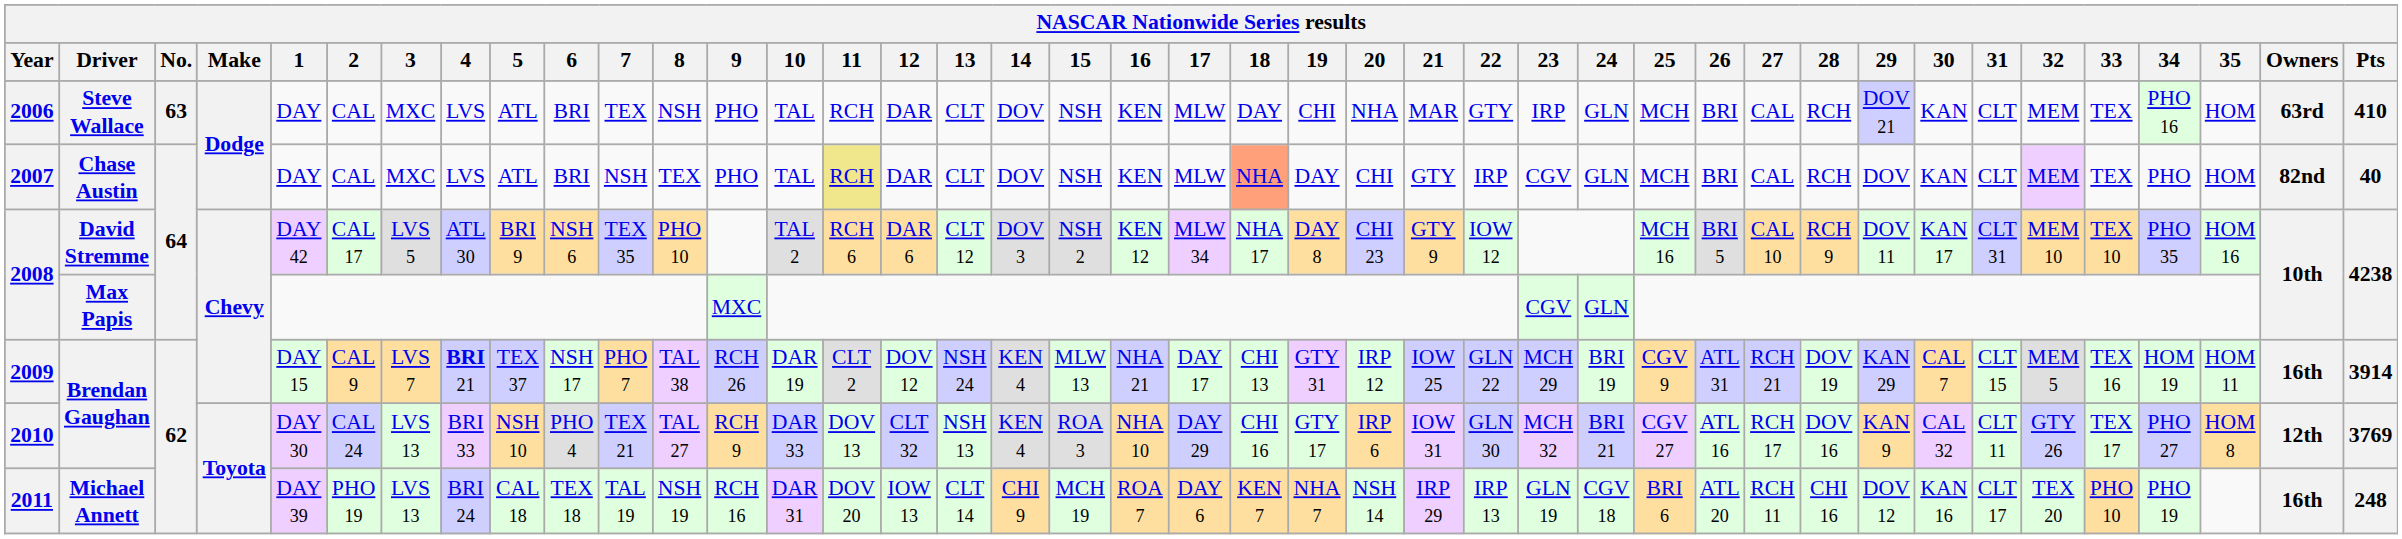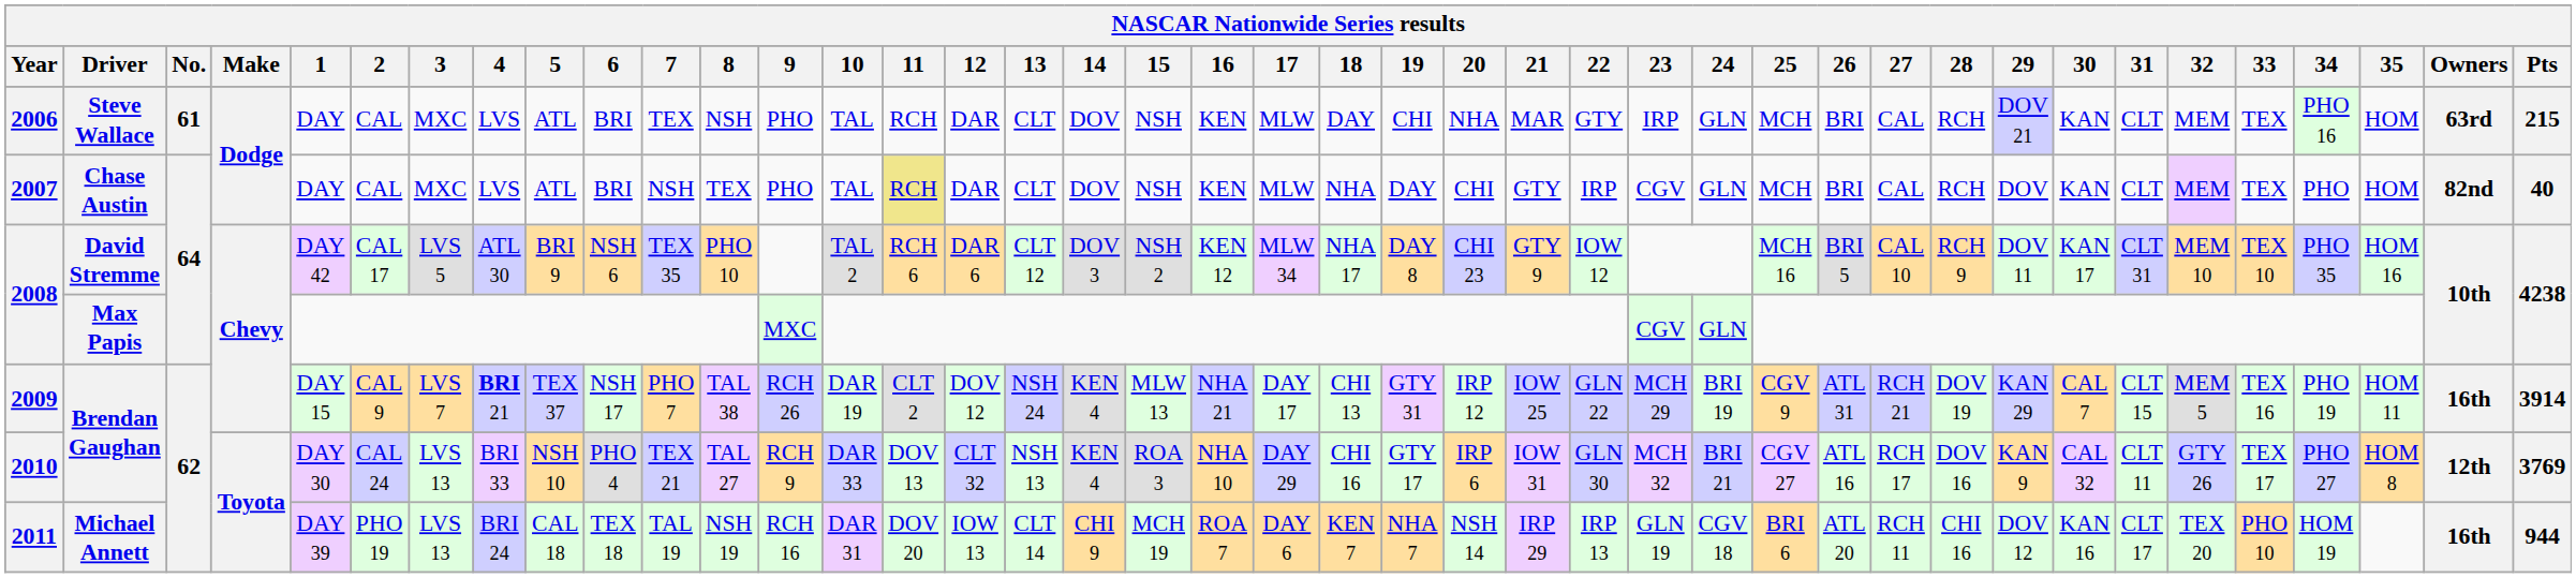 <table class="wikitable" style="text-align:center; font-size:75%">
 <tr>
 <th colspan=45><a href='#'>NASCAR Nationwide Series</a> results</th>
 </tr>
 <tr>
 <th>Year</th>
 <th>Driver</th>
 <th>No.</th>
 <th>Make</th>
 <th>1</th>
 <th>2</th>
 <th>3</th>
 <th>4</th>
 <th>5</th>
 <th>6</th>
 <th>7</th>
 <th>8</th>
 <th>9</th>
 <th>10</th>
 <th>11</th>
 <th>12</th>
 <th>13</th>
 <th>14</th>
 <th>15</th>
 <th>16</th>
 <th>17</th>
 <th>18</th>
 <th>19</th>
 <th>20</th>
 <th>21</th>
 <th>22</th>
 <th>23</th>
 <th>24</th>
 <th>25</th>
 <th>26</th>
 <th>27</th>
 <th>28</th>
 <th>29</th>
 <th>30</th>
 <th>31</th>
 <th>32</th>
 <th>33</th>
 <th>34</th>
 <th>35</th>
 <th>Owners</th>
 <th>Pts</th>
 </tr>
 <tr>
 <th><a href='#'>2006</a></th>
 <th><a href='#'>Steve Wallace</a></th>
-<th>63</th>
+<th>61</th>
 <th rowspan=2><a href='#'>Dodge</a></th>
 <td><a href='#'>DAY</a></td>
 <td><a href='#'>CAL</a></td>
 <td><a href='#'>MXC</a></td>
 <td><a href='#'>LVS</a></td>
 <td><a href='#'>ATL</a></td>
 <td><a href='#'>BRI</a></td>
 <td><a href='#'>TEX</a></td>
 <td><a href='#'>NSH</a></td>
 <td><a href='#'>PHO</a></td>
 <td><a href='#'>TAL</a></td>
 <td><a href='#'>RCH</a></td>
 <td><a href='#'>DAR</a></td>
 <td><a href='#'>CLT</a></td>
 <td><a href='#'>DOV</a></td>
 <td><a href='#'>NSH</a></td>
 <td><a href='#'>KEN</a></td>
 <td><a href='#'>MLW</a></td>
 <td><a href='#'>DAY</a></td>
 <td><a href='#'>CHI</a></td>
 <td><a href='#'>NHA</a></td>
 <td><a href='#'>MAR</a></td>
 <td><a href='#'>GTY</a></td>
 <td><a href='#'>IRP</a></td>
 <td><a href='#'>GLN</a></td>
 <td><a href='#'>MCH</a></td>
 <td><a href='#'>BRI</a></td>
 <td><a href='#'>CAL</a></td>
 <td><a href='#'>RCH</a></td>
 <td style="background:#CFCFFF;"><a href='#'>DOV</a><br><small>21</small></td>
 <td><a href='#'>KAN</a></td>
 <td><a href='#'>CLT</a></td>
 <td><a href='#'>MEM</a></td>
 <td><a href='#'>TEX</a></td>
 <td style="background:#DFFFDF;"><a href='#'>PHO</a><br><small>16</small></td>
 <td><a href='#'>HOM</a></td>
 <th>63rd</th>
-<th>410</th>
+<th>215</th>
 </tr>
 <tr>
 <th><a href='#'>2007</a></th>
 <th><a href='#'>Chase Austin</a></th>
 <th rowspan=3>64</th>
 <td><a href='#'>DAY</a></td>
 <td><a href='#'>CAL</a></td>
 <td><a href='#'>MXC</a></td>
 <td><a href='#'>LVS</a></td>
 <td><a href='#'>ATL</a></td>
 <td><a href='#'>BRI</a></td>
 <td><a href='#'>NSH</a></td>
 <td><a href='#'>TEX</a></td>
 <td><a href='#'>PHO</a></td>
 <td><a href='#'>TAL</a></td>
 <td style="background: khaki;"><a href='#'>RCH</a></td>
 <td><a href='#'>DAR</a></td>
 <td><a href='#'>CLT</a></td>
 <td><a href='#'>DOV</a></td>
 <td><a href='#'>NSH</a></td>
 <td><a href='#'>KEN</a></td>
 <td><a href='#'>MLW</a></td>
-<td style="background: lightsalmon;"><a href='#'>NHA</a></td>
+<td><a href='#'>NHA</a></td>
 <td><a href='#'>DAY</a></td>
 <td><a href='#'>CHI</a></td>
 <td><a href='#'>GTY</a></td>
 <td><a href='#'>IRP</a></td>
 <td><a href='#'>CGV</a></td>
 <td><a href='#'>GLN</a></td>
 <td><a href='#'>MCH</a></td>
 <td><a href='#'>BRI</a></td>
 <td><a href='#'>CAL</a></td>
 <td><a href='#'>RCH</a></td>
 <td><a href='#'>DOV</a></td>
 <td><a href='#'>KAN</a></td>
 <td><a href='#'>CLT</a></td>
 <td style="background:#EFCFFF;"><a href='#'>MEM</a><br></td>
 <td><a href='#'>TEX</a></td>
 <td><a href='#'>PHO</a></td>
 <td><a href='#'>HOM</a></td>
 <th>82nd</th>
 <th>40</th>
 </tr>
 <tr>
 <th rowspan=2><a href='#'>2008</a></th>
 <th><a href='#'>David Stremme</a></th>
 <th rowspan=3><a href='#'>Chevy</a></th>
 <td style="background:#EFCFFF;"><a href='#'>DAY</a><br><small>42</small></td>
 <td style="background:#DFFFDF;"><a href='#'>CAL</a><br><small>17</small></td>
 <td style="background:#DFDFDF;"><a href='#'>LVS</a><br><small>5</small></td>
 <td style="background:#CFCFFF;"><a href='#'>ATL</a><br><small>30</small></td>
 <td style="background:#FFDF9F;"><a href='#'>BRI</a><br><small>9</small></td>
 <td style="background:#FFDF9F;"><a href='#'>NSH</a><br><small>6</small></td>
 <td style="background:#CFCFFF;"><a href='#'>TEX</a><br><small>35</small></td>
 <td style="background:#FFDF9F;"><a href='#'>PHO</a><br><small>10</small></td>
 <td></td>
 <td style="background:#DFDFDF;"><a href='#'>TAL</a><br><small>2</small></td>
 <td style="background:#FFDF9F;"><a href='#'>RCH</a><br><small>6</small></td>
 <td style="background:#FFDF9F;"><a href='#'>DAR</a><br><small>6</small></td>
 <td style="background:#DFFFDF;"><a href='#'>CLT</a><br><small>12</small></td>
 <td style="background:#DFDFDF;"><a href='#'>DOV</a><br><small>3</small></td>
 <td style="background:#DFDFDF;"><a href='#'>NSH</a><br><small>2</small></td>
 <td style="background:#DFFFDF;"><a href='#'>KEN</a><br><small>12</small></td>
 <td style="background:#EFCFFF;"><a href='#'>MLW</a><br><small>34</small></td>
 <td style="background:#DFFFDF;"><a href='#'>NHA</a><br><small>17</small></td>
 <td style="background:#FFDF9F;"><a href='#'>DAY</a><br><small>8</small></td>
 <td style="background:#CFCFFF;"><a href='#'>CHI</a><br><small>23</small></td>
 <td style="background:#FFDF9F;"><a href='#'>GTY</a><br><small>9</small></td>
 <td style="background:#DFFFDF;"><a href='#'>IOW</a><br><small>12</small></td>
 <td colspan=2></td>
 <td style="background:#DFFFDF;"><a href='#'>MCH</a><br><small>16</small></td>
 <td style="background:#DFDFDF;"><a href='#'>BRI</a><br><small>5</small></td>
 <td style="background:#FFDF9F;"><a href='#'>CAL</a><br><small>10</small></td>
 <td style="background:#FFDF9F;"><a href='#'>RCH</a><br><small>9</small></td>
 <td style="background:#DFFFDF;"><a href='#'>DOV</a><br><small>11</small></td>
 <td style="background:#DFFFDF;"><a href='#'>KAN</a><br><small>17</small></td>
 <td style="background:#CFCFFF;"><a href='#'>CLT</a><br><small>31</small></td>
 <td style="background:#FFDF9F;"><a href='#'>MEM</a><br><small>10</small></td>
 <td style="background:#FFDF9F;"><a href='#'>TEX</a><br><small>10</small></td>
 <td style="background:#CFCFFF;"><a href='#'>PHO</a><br><small>35</small></td>
 <td style="background:#DFFFDF;"><a href='#'>HOM</a><br><small>16</small></td>
 <th rowspan=2>10th</th>
 <th rowspan=2>4238</th>
 </tr>
 <tr>
 <th><a href='#'>Max Papis</a></th>
 <td colspan=8></td>
 <td style="background:#DFFFDF;"><a href='#'>MXC</a><br></td>
 <td colspan=13></td>
 <td style="background:#DFFFDF;"><a href='#'>CGV</a><br></td>
 <td style="background:#DFFFDF;"><a href='#'>GLN</a><br></td>
 <td colspan=11></td>
 </tr>
 <tr>
 <th><a href='#'>2009</a></th>
 <th rowspan=2><a href='#'>Brendan Gaughan</a></th>
 <th rowspan=3>62</th>
 <td style="background:#DFFFDF;"><a href='#'>DAY</a><br><small>15</small></td>
 <td style="background:#FFDF9F;"><a href='#'>CAL</a><br><small>9</small></td>
 <td style="background:#FFDF9F;"><a href='#'>LVS</a><br><small>7</small></td>
 <td style="background:#CFCFFF;"><strong><a href='#'>BRI</a></strong><br><small>21</small></td>
 <td style="background:#CFCFFF;"><a href='#'>TEX</a><br><small>37</small></td>
 <td style="background:#DFFFDF;"><a href='#'>NSH</a><br><small>17</small></td>
 <td style="background:#FFDF9F;"><a href='#'>PHO</a><br><small>7</small></td>
 <td style="background:#EFCFFF;"><a href='#'>TAL</a><br><small>38</small></td>
 <td style="background:#CFCFFF;"><a href='#'>RCH</a><br><small>26</small></td>
 <td style="background:#DFFFDF;"><a href='#'>DAR</a><br><small>19</small></td>
 <td style="background:#DFDFDF;"><a href='#'>CLT</a><br><small>2</small></td>
 <td style="background:#DFFFDF;"><a href='#'>DOV</a><br><small>12</small></td>
 <td style="background:#CFCFFF;"><a href='#'>NSH</a><br><small>24</small></td>
 <td style="background:#DFDFDF;"><a href='#'>KEN</a><br><small>4</small></td>
 <td style="background:#DFFFDF;"><a href='#'>MLW</a><br><small>13</small></td>
 <td style="background:#CFCFFF;"><a href='#'>NHA</a><br><small>21</small></td>
 <td style="background:#DFFFDF;"><a href='#'>DAY</a><br><small>17</small></td>
 <td style="background:#DFFFDF;"><a href='#'>CHI</a><br><small>13</small></td>
 <td style="background:#EFCFFF;"><a href='#'>GTY</a><br><small>31</small></td>
 <td style="background:#DFFFDF;"><a href='#'>IRP</a><br><small>12</small></td>
 <td style="background:#CFCFFF;"><a href='#'>IOW</a><br><small>25</small></td>
 <td style="background:#CFCFFF;"><a href='#'>GLN</a><br><small>22</small></td>
 <td style="background:#CFCFFF;"><a href='#'>MCH</a><br><small>29</small></td>
 <td style="background:#DFFFDF;"><a href='#'>BRI</a><br><small>19</small></td>
 <td style="background:#FFDF9F;"><a href='#'>CGV</a><br><small>9</small></td>
 <td style="background:#CFCFFF;"><a href='#'>ATL</a><br><small>31</small></td>
 <td style="background:#CFCFFF;"><a href='#'>RCH</a><br><small>21</small></td>
 <td style="background:#DFFFDF;"><a href='#'>DOV</a><br><small>19</small></td>
 <td style="background:#CFCFFF;"><a href='#'>KAN</a><br><small>29</small></td>
 <td style="background:#FFDF9F;"><a href='#'>CAL</a><br><small>7</small></td>
 <td style="background:#DFFFDF;"><a href='#'>CLT</a><br><small>15</small></td>
 <td style="background:#DFDFDF;"><a href='#'>MEM</a><br><small>5</small></td>
 <td style="background:#DFFFDF;"><a href='#'>TEX</a><br><small>16</small></td>
-<td style="background:#DFFFDF;"><a href='#'>HOM</a><br><small>19</small></td>
+<td style="background:#DFFFDF;"><a href='#'>PHO</a><br><small>19</small></td>
 <td style="background:#DFFFDF;"><a href='#'>HOM</a><br><small>11</small></td>
 <th>16th</th>
 <th>3914</th>
 </tr>
 <tr>
 <th><a href='#'>2010</a></th>
 <th rowspan=2><a href='#'>Toyota</a></th>
 <td style="background:#EFCFFF;"><a href='#'>DAY</a><br><small>30</small></td>
 <td style="background:#CFCFFF;"><a href='#'>CAL</a><br><small>24</small></td>
 <td style="background:#DFFFDF;"><a href='#'>LVS</a><br><small>13</small></td>
 <td style="background:#EFCFFF;"><a href='#'>BRI</a><br><small>33</small></td>
 <td style="background:#FFDF9F;"><a href='#'>NSH</a><br><small>10</small></td>
 <td style="background:#DFDFDF;"><a href='#'>PHO</a><br><small>4</small></td>
 <td style="background:#CFCFFF;"><a href='#'>TEX</a><br><small>21</small></td>
 <td style="background:#EFCFFF;"><a href='#'>TAL</a><br><small>27</small></td>
 <td style="background:#FFDF9F;"><a href='#'>RCH</a><br><small>9</small></td>
 <td style="background:#CFCFFF;"><a href='#'>DAR</a><br><small>33</small></td>
 <td style="background:#DFFFDF;"><a href='#'>DOV</a><br><small>13</small></td>
 <td style="background:#CFCFFF;"><a href='#'>CLT</a><br><small>32</small></td>
 <td style="background:#DFFFDF;"><a href='#'>NSH</a><br><small>13</small></td>
 <td style="background:#DFDFDF;"><a href='#'>KEN</a><br><small>4</small></td>
 <td style="background:#DFDFDF;"><a href='#'>ROA</a><br><small>3</small></td>
 <td style="background:#FFDF9F;"><a href='#'>NHA</a><br><small>10</small></td>
 <td style="background:#CFCFFF;"><a href='#'>DAY</a><br><small>29</small></td>
 <td style="background:#DFFFDF;"><a href='#'>CHI</a><br><small>16</small></td>
 <td style="background:#DFFFDF;"><a href='#'>GTY</a><br><small>17</small></td>
 <td style="background:#FFDF9F;"><a href='#'>IRP</a><br><small>6</small></td>
 <td style="background:#EFCFFF;"><a href='#'>IOW</a><br><small>31</small></td>
 <td style="background:#CFCFFF;"><a href='#'>GLN</a><br><small>30</small></td>
 <td style="background:#EFCFFF;"><a href='#'>MCH</a><br><small>32</small></td>
 <td style="background:#CFCFFF;"><a href='#'>BRI</a><br><small>21</small></td>
 <td style="background:#EFCFFF;"><a href='#'>CGV</a><br><small>27</small></td>
 <td style="background:#DFFFDF;"><a href='#'>ATL</a><br><small>16</small></td>
 <td style="background:#DFFFDF;"><a href='#'>RCH</a><br><small>17</small></td>
 <td style="background:#DFFFDF;"><a href='#'>DOV</a><br><small>16</small></td>
 <td style="background:#FFDF9F;"><a href='#'>KAN</a><br><small>9</small></td>
 <td style="background:#EFCFFF;"><a href='#'>CAL</a><br><small>32</small></td>
 <td style="background:#DFFFDF;"><a href='#'>CLT</a><br><small>11</small></td>
 <td style="background:#CFCFFF;"><a href='#'>GTY</a><br><small>26</small></td>
 <td style="background:#DFFFDF;"><a href='#'>TEX</a><br><small>17</small></td>
 <td style="background:#CFCFFF;"><a href='#'>PHO</a><br><small>27</small></td>
 <td style="background:#FFDF9F;"><a href='#'>HOM</a><br><small>8</small></td>
 <th>12th</th>
 <th>3769</th>
 </tr>
 <tr>
 <th><a href='#'>2011</a></th>
 <th><a href='#'>Michael Annett</a></th>
 <td style="background:#EFCFFF;"><a href='#'>DAY</a><br><small>39</small></td>
 <td style="background:#DFFFDF;"><a href='#'>PHO</a><br><small>19</small></td>
 <td style="background:#DFFFDF;"><a href='#'>LVS</a><br><small>13</small></td>
 <td style="background:#CFCFFF;"><a href='#'>BRI</a><br><small>24</small></td>
 <td style="background:#DFFFDF;"><a href='#'>CAL</a><br><small>18</small></td>
 <td style="background:#DFFFDF;"><a href='#'>TEX</a><br><small>18</small></td>
 <td style="background:#DFFFDF;"><a href='#'>TAL</a><br><small>19</small></td>
 <td style="background:#DFFFDF;"><a href='#'>NSH</a><br><small>19</small></td>
 <td style="background:#DFFFDF;"><a href='#'>RCH</a><br><small>16</small></td>
 <td style="background:#EFCFFF;"><a href='#'>DAR</a><br><small>31</small></td>
 <td style="background:#DFFFDF;"><a href='#'>DOV</a><br><small>20</small></td>
 <td style="background:#DFFFDF;"><a href='#'>IOW</a><br><small>13</small></td>
 <td style="background:#DFFFDF;"><a href='#'>CLT</a><br><small>14</small></td>
 <td style="background:#FFDF9F;"><a href='#'>CHI</a><br><small>9</small></td>
 <td style="background:#DFFFDF;"><a href='#'>MCH</a><br><small>19</small></td>
 <td style="background:#FFDF9F;"><a href='#'>ROA</a><br><small>7</small></td>
 <td style="background:#FFDF9F;"><a href='#'>DAY</a><br><small>6</small></td>
 <td style="background:#FFDF9F;"><a href='#'>KEN</a><br><small>7</small></td>
 <td style="background:#FFDF9F;"><a href='#'>NHA</a><br><small>7</small></td>
 <td style="background:#DFFFDF;"><a href='#'>NSH</a><br><small>14</small></td>
 <td style="background:#EFCFFF;"><a href='#'>IRP</a><br><small>29</small></td>
 <td style="background:#DFFFDF;"><a href='#'>IRP</a><br><small>13</small></td>
 <td style="background:#DFFFDF;"><a href='#'>GLN</a><br><small>19</small></td>
 <td style="background:#DFFFDF;"><a href='#'>CGV</a><br><small>18</small></td>
 <td style="background:#FFDF9F;"><a href='#'>BRI</a><br><small>6</small></td>
 <td style="background:#DFFFDF;"><a href='#'>ATL</a><br><small>20</small></td>
 <td style="background:#DFFFDF;"><a href='#'>RCH</a><br><small>11</small></td>
 <td style="background:#DFFFDF;"><a href='#'>CHI</a><br><small>16</small></td>
 <td style="background:#DFFFDF;"><a href='#'>DOV</a><br><small>12</small></td>
 <td style="background:#DFFFDF;"><a href='#'>KAN</a><br><small>16</small></td>
 <td style="background:#DFFFDF;"><a href='#'>CLT</a><br><small>17</small></td>
 <td style="background:#DFFFDF;"><a href='#'>TEX</a><br><small>20</small></td>
 <td style="background:#FFDF9F;"><a href='#'>PHO</a><br><small>10</small></td>
-<td style="background:#DFFFDF;"><a href='#'>PHO</a><br><small>19</small></td>
+<td style="background:#DFFFDF;"><a href='#'>HOM</a><br><small>19</small></td>
 <td></td>
 <th>16th</th>
-<th>248</th>
+<th>944</th>
 </tr>
 </table>
